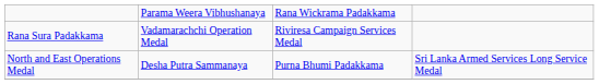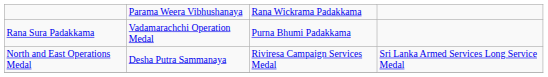 <table class="wikitable" style="margin:1em auto;">
 <tr>
 <td></td>
 <td><a href='#'>Parama Weera Vibhushanaya</a></td>
 <td><a href='#'>Rana Wickrama Padakkama</a></td>
 </tr>
 <tr>
 <td><a href='#'>Rana Sura Padakkama</a></td>
 <td><a href='#'>Vadamarachchi Operation Medal</a></td>
-<td><a href='#'>Riviresa Campaign Services Medal</a></td>
+<td><a href='#'>Purna Bhumi Padakkama</a></td>
 <td></td>
 </tr>
 <tr>
 <td><a href='#'>North and East Operations Medal</a></td>
 <td><a href='#'>Desha Putra Sammanaya</a></td>
-<td><a href='#'>Purna Bhumi Padakkama</a></td>
+<td><a href='#'>Riviresa Campaign Services Medal</a></td>
 <td><a href='#'>Sri Lanka Armed Services Long Service Medal</a></td>
 </tr>
 <tr>
 </tr>
 </table>
